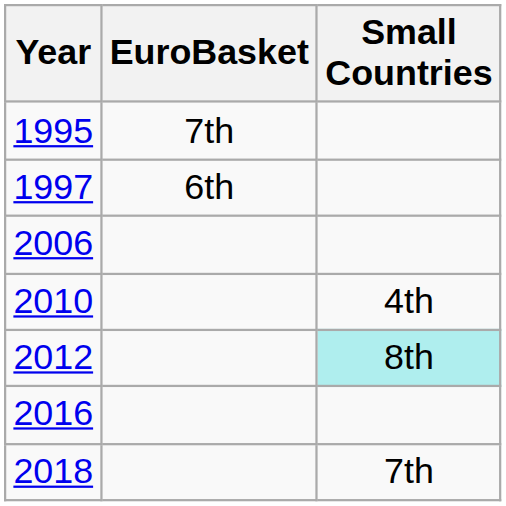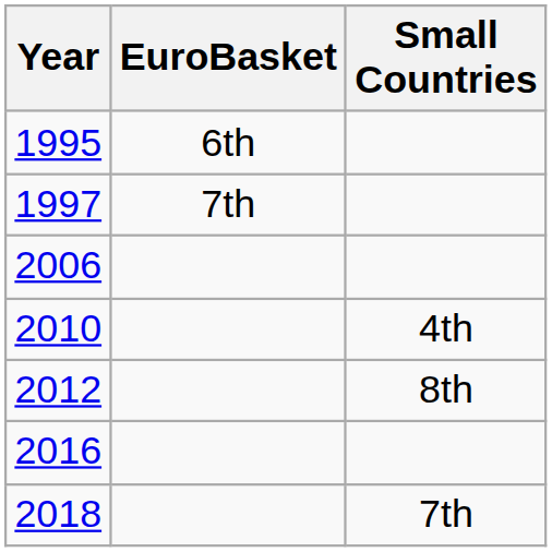 <table class="wikitable" style="text-align:center">
 <tr>
 <th>Year</th>
 <th>EuroBasket</th>
 <th>Small<br>Countries</th>
 </tr>
 <tr>
 <td><a href='#'>1995</a></td>
-<td>7th</td>
+<td>6th</td>
 <td></td>
 </tr>
 <tr>
 <td><a href='#'>1997</a></td>
-<td>6th</td>
+<td>7th</td>
 <td></td>
 </tr>
 <tr>
 <td><a href='#'>2006</a></td>
 <td></td>
 <td></td>
 </tr>
 <tr>
 <td><a href='#'>2010</a></td>
 <td></td>
 <td>4th</td>
 </tr>
 <tr>
 <td><a href='#'>2012</a></td>
 <td></td>
-<td style="background: paleturquoise;">8th</td>
+<td>8th</td>
 </tr>
 <tr>
 <td><a href='#'>2016</a></td>
 <td></td>
 <td></td>
 </tr>
 <tr>
 <td><a href='#'>2018</a></td>
 <td></td>
 <td>7th</td>
 </tr>
 </table>
